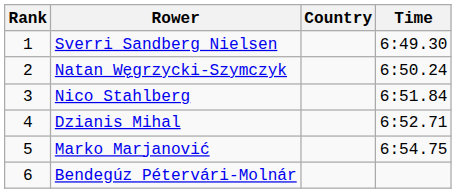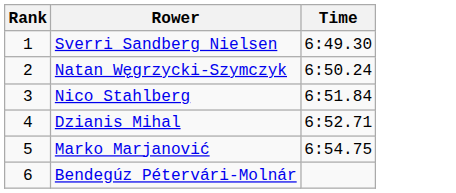 <table class="wikitable" style="text-align:center">
 <tr>
 <th>Rank</th>
 <th>Rower</th>
-<th>Country</th>
 <th>Time</th>
 </tr>
 <tr>
 <td>1</td>
 <td align="left"><a href='#'>Sverri Sandberg Nielsen</a></td>
-<td align="left"></td>
 <td>6:49.30</td>
 </tr>
 <tr>
 <td>2</td>
 <td align="left"><a href='#'>Natan Węgrzycki-Szymczyk</a></td>
-<td align="left"></td>
 <td>6:50.24</td>
 </tr>
 <tr>
 <td>3</td>
 <td align="left"><a href='#'>Nico Stahlberg</a></td>
-<td align="left"></td>
 <td>6:51.84</td>
 </tr>
 <tr>
 <td>4</td>
 <td align="left"><a href='#'>Dzianis Mihal</a></td>
-<td align="left"></td>
 <td>6:52.71</td>
 </tr>
 <tr>
 <td>5</td>
 <td align="left"><a href='#'>Marko Marjanović</a></td>
-<td align="left"></td>
 <td>6:54.75</td>
 </tr>
 <tr>
 <td>6</td>
 <td align="left"><a href='#'>Bendegúz Pétervári-Molnár</a></td>
-<td align="left"></td>
 <td></td>
 </tr>
 </table>
